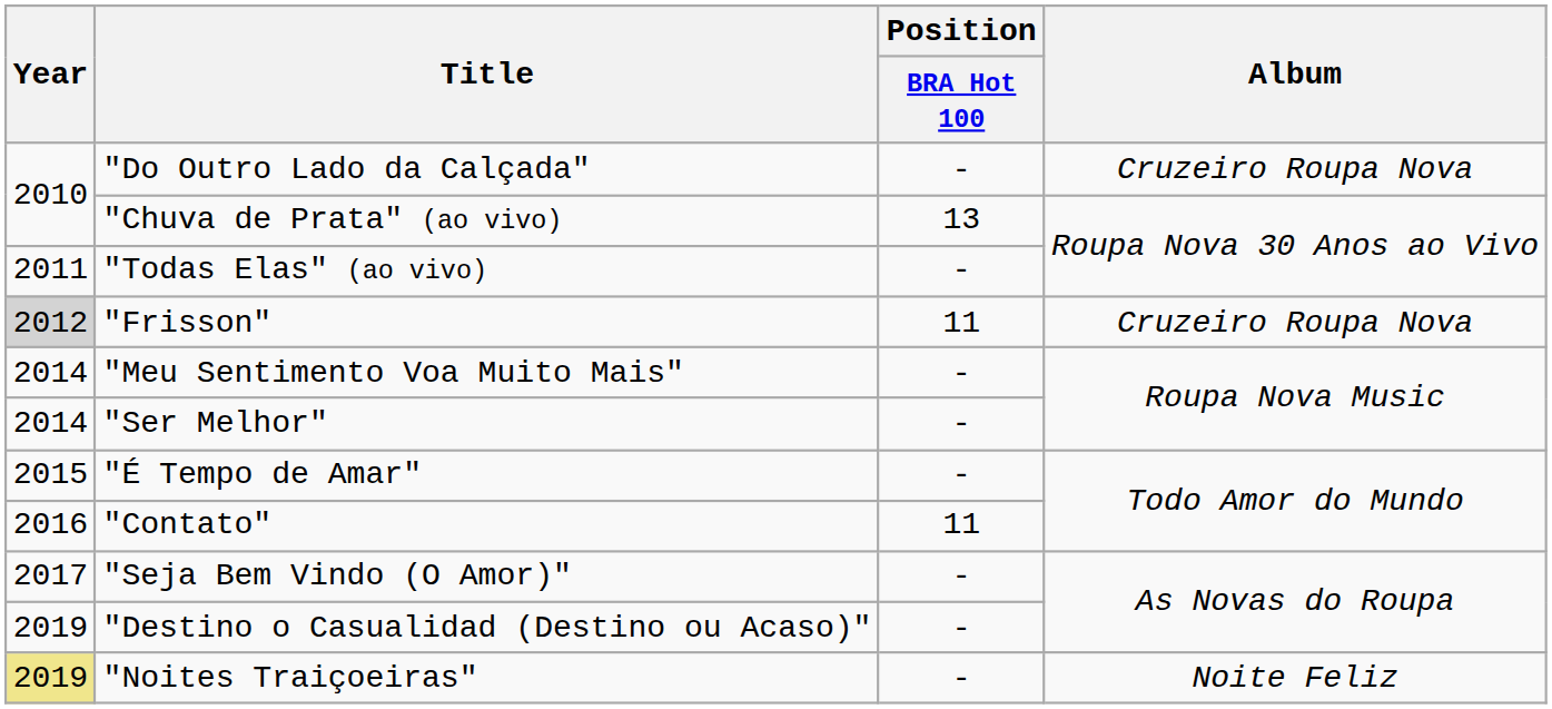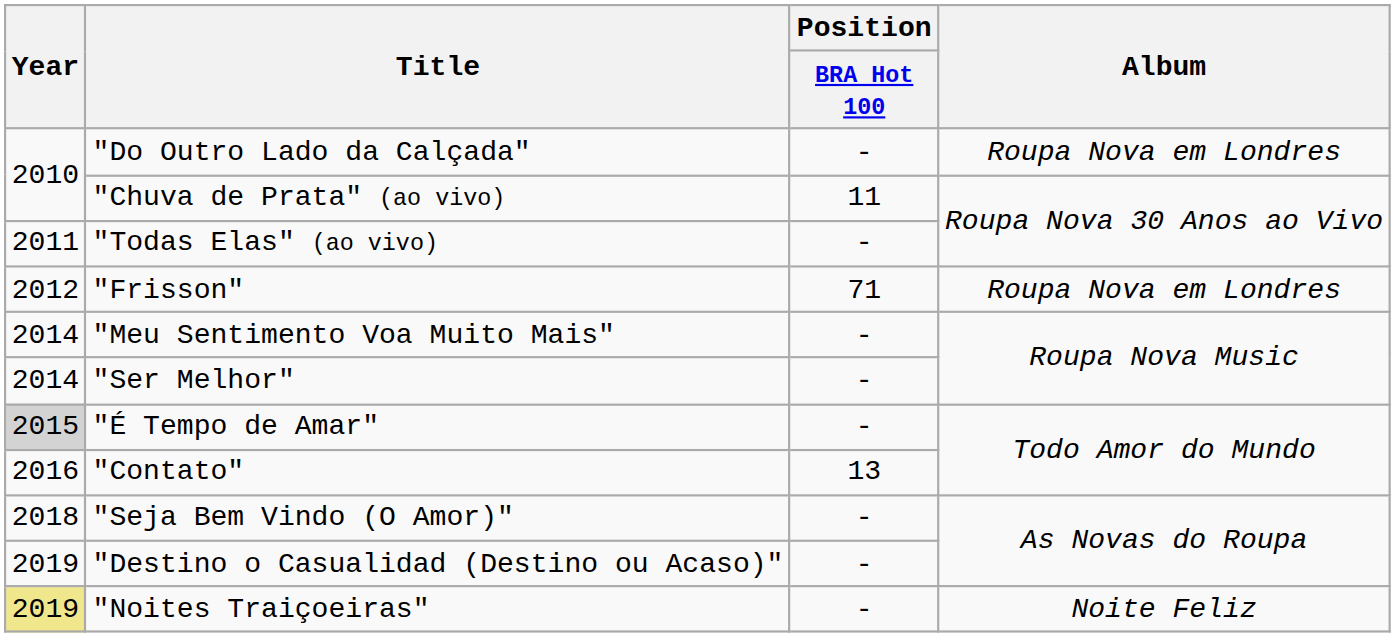 <table class="wikitable">
 <tr>
 <th rowspan="2">Year</th>
 <th rowspan="2">Title</th>
 <th colspan="1">Position</th>
 <th rowspan="2">Album</th>
 </tr>
 <tr>
 <th align="center" width="30"><small><a href='#'>BRA Hot 100</a></small></th>
 </tr>
 <tr>
 <td align="left" valign="center" rowspan=2>2010</td>
 <td align="left" valign="center">"Do Outro Lado da Calçada"</td>
 <td align="center">-</td>
-<td align="center"><em>Cruzeiro Roupa Nova</em></td>
+<td align="center"><em>Roupa Nova em Londres</em></td>
 </tr>
 <tr>
 <td align="left" valign="center">"Chuva de Prata" <small>(ao vivo)</small></td>
-<td align="center">13</td>
+<td align="center">11</td>
 <td align="center" rowspan=2><em>Roupa Nova 30 Anos ao Vivo</em></td>
 </tr>
 <tr>
 <td align="left" valign="center">2011</td>
 <td align="left" valign="center">"Todas Elas" <small>(ao vivo)</small></td>
 <td align="center">-</td>
 </tr>
 <tr>
-<td align="left" valign="center" style="background: lightgrey;">2012</td>
+<td align="left" valign="center">2012</td>
 <td align="left" valign="center">"Frisson"</td>
-<td align="center">11</td>
-<td align="center"><em>Cruzeiro Roupa Nova</em></td>
+<td align="center">71</td>
+<td align="center"><em>Roupa Nova em Londres</em></td>
 </tr>
 <tr>
 <td align="left" valign="center">2014</td>
 <td align="left" valign="center">"Meu Sentimento Voa Muito Mais"</td>
 <td align="center">-</td>
 <td align="center" rowspan=2><em>Roupa Nova Music</em></td>
 </tr>
 <tr>
 <td align="left" valign="center">2014</td>
 <td align="left" valign="center">"Ser Melhor"</td>
 <td align="center">-</td>
 </tr>
 <tr>
-<td align="left" valign="center">2015</td>
+<td align="left" valign="center" style="background: lightgrey;">2015</td>
 <td align="left" valign="center">"É Tempo de Amar"</td>
 <td align="center">-</td>
 <td align="center" rowspan=2><em>Todo Amor do Mundo</em></td>
 </tr>
 <tr>
 <td align="left" valign="center">2016</td>
 <td align="left" valign="center">"Contato"</td>
-<td align="center">11</td>
+<td align="center">13</td>
 </tr>
 <tr>
-<td align="left" valign="center">2017</td>
+<td align="left" valign="center">2018</td>
 <td align="left" valign="center">"Seja Bem Vindo (O Amor)"</td>
 <td align="center">-</td>
 <td align="center" rowspan=2><em>As Novas do Roupa</em></td>
 </tr>
 <tr>
 <td align="left" valign="center">2019</td>
 <td align="left" valign="center">"Destino o Casualidad (Destino ou Acaso)"</td>
 <td align="center">-</td>
 </tr>
 <tr>
 <td align="left" valign="center" style="background: khaki;">2019</td>
 <td align="left" valign="center">"Noites Traiçoeiras"</td>
 <td align="center">-</td>
 <td align="center" rowspan=2><em>Noite Feliz</em></td>
 </tr>
 </table>
